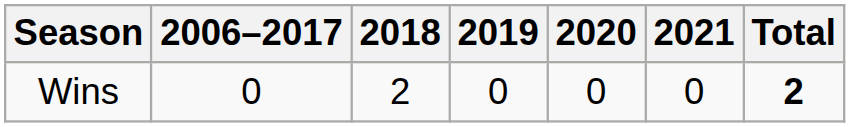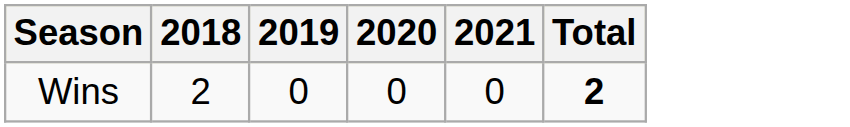 <table class="wikitable">
 <tr style="background:#ffc;">
 <th scope="col">Season</th>
-<th scope="col">2006–2017</th>
 <th scope="col">2018</th>
 <th scope="col">2019</th>
 <th scope="col">2020</th>
 <th scope="col">2021</th>
 <th scope="col">Total</th>
 </tr>
 <tr align=center>
 <td>Wins</td>
-<td>0</td>
 <td>2</td>
 <td>0</td>
 <td>0</td>
 <td>0</td>
 <td><strong>2</strong></td>
 </tr>
 </table>
